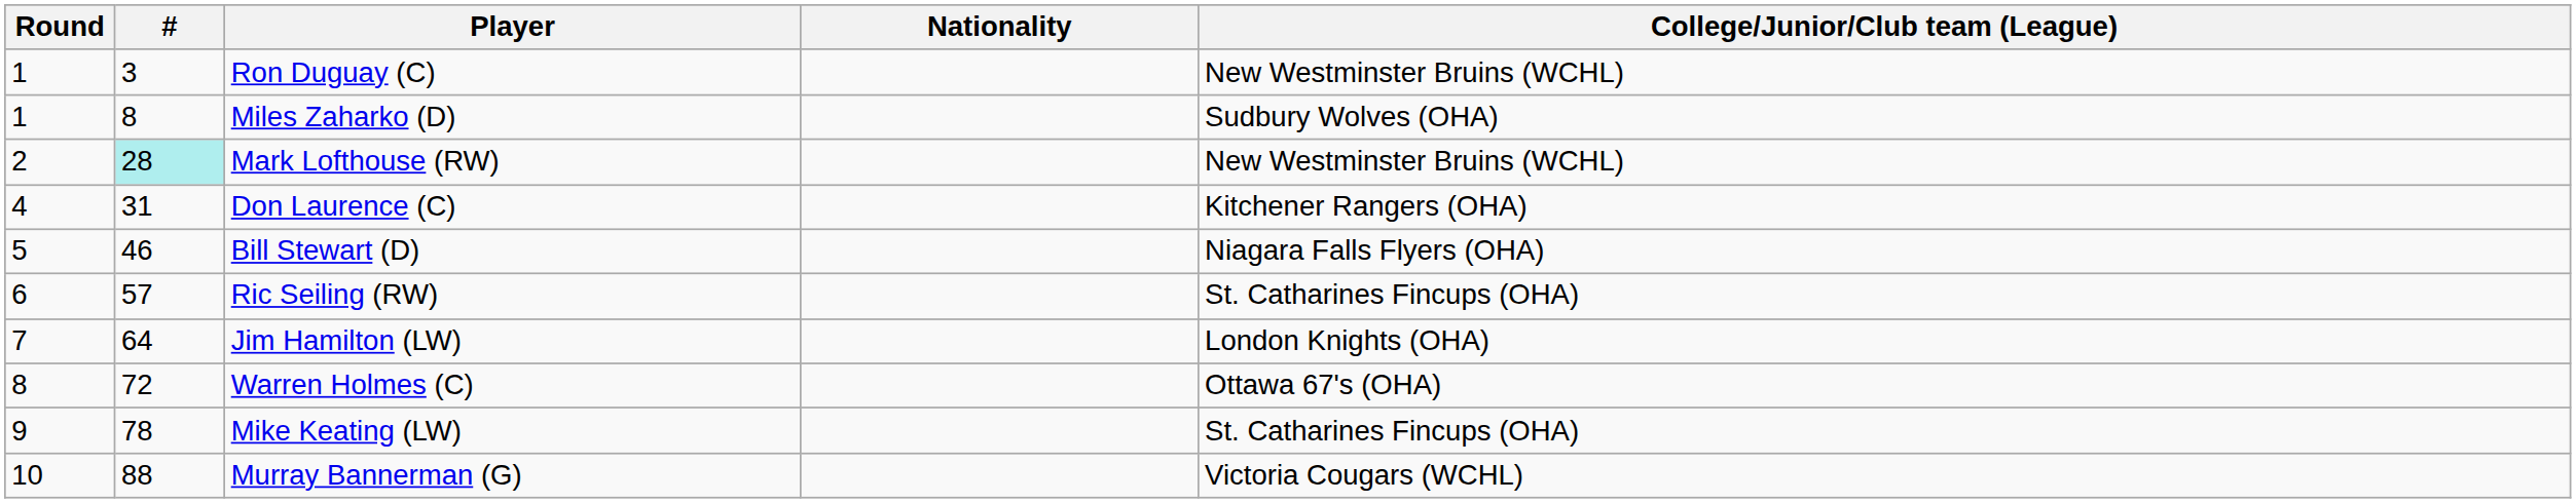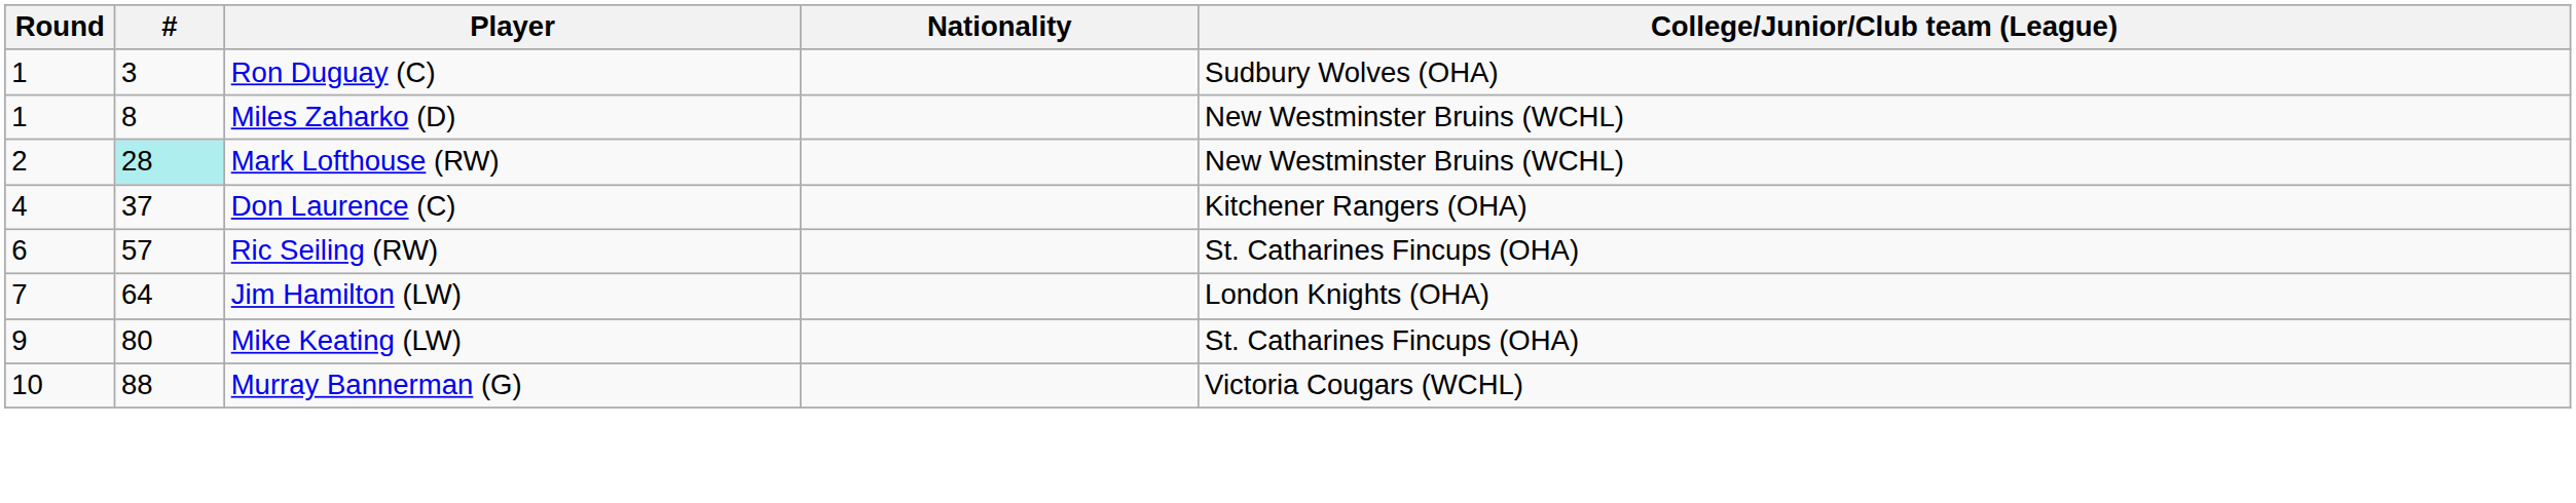 <table class="wikitable">
 <tr align="center">
 <th bgcolor="#DDDDFF" width="4.0%">Round</th>
 <th bgcolor="#DDDDFF" width="4.0%">#</th>
 <th bgcolor="#DDDDFF" width="21.0%">Player</th>
 <th bgcolor="#DDDDFF" width="14.5%">Nationality</th>
 <th bgcolor="#DDDDFF" width="50.0%">College/Junior/Club team (League)</th>
 </tr>
 <tr>
 <td>1</td>
 <td>3</td>
 <td><a href='#'>Ron Duguay</a> (C)</td>
 <td></td>
-<td>New Westminster Bruins (WCHL)</td>
+<td>Sudbury Wolves (OHA)</td>
 </tr>
 <tr>
 <td>1</td>
 <td>8</td>
 <td><a href='#'>Miles Zaharko</a> (D)</td>
 <td></td>
-<td>Sudbury Wolves (OHA)</td>
+<td>New Westminster Bruins (WCHL)</td>
 </tr>
 <tr>
 <td>2</td>
 <td style="background: paleturquoise;">28</td>
 <td><a href='#'>Mark Lofthouse</a> (RW)</td>
 <td></td>
 <td>New Westminster Bruins (WCHL)</td>
 </tr>
 <tr>
 <td>4</td>
-<td>31</td>
+<td>37</td>
 <td><a href='#'>Don Laurence</a> (C)</td>
 <td></td>
 <td>Kitchener Rangers (OHA)</td>
-</tr>
-<tr>
-<td>5</td>
-<td>46</td>
-<td><a href='#'>Bill Stewart</a> (D)</td>
-<td></td>
-<td>Niagara Falls Flyers (OHA)</td>
 </tr>
 <tr>
 <td>6</td>
 <td>57</td>
 <td><a href='#'>Ric Seiling</a> (RW)</td>
 <td></td>
 <td>St. Catharines Fincups (OHA)</td>
 </tr>
 <tr>
 <td>7</td>
 <td>64</td>
 <td><a href='#'>Jim Hamilton</a> (LW)</td>
 <td></td>
 <td>London Knights (OHA)</td>
 </tr>
 <tr>
-<td>8</td>
-<td>72</td>
-<td><a href='#'>Warren Holmes</a> (C)</td>
-<td></td>
-<td>Ottawa 67's (OHA)</td>
-</tr>
-<tr>
 <td>9</td>
-<td>78</td>
+<td>80</td>
 <td><a href='#'>Mike Keating</a> (LW)</td>
 <td></td>
 <td>St. Catharines Fincups (OHA)</td>
 </tr>
 <tr>
 <td>10</td>
 <td>88</td>
 <td><a href='#'>Murray Bannerman</a> (G)</td>
 <td></td>
 <td>Victoria Cougars (WCHL)</td>
 </tr>
 </table>
